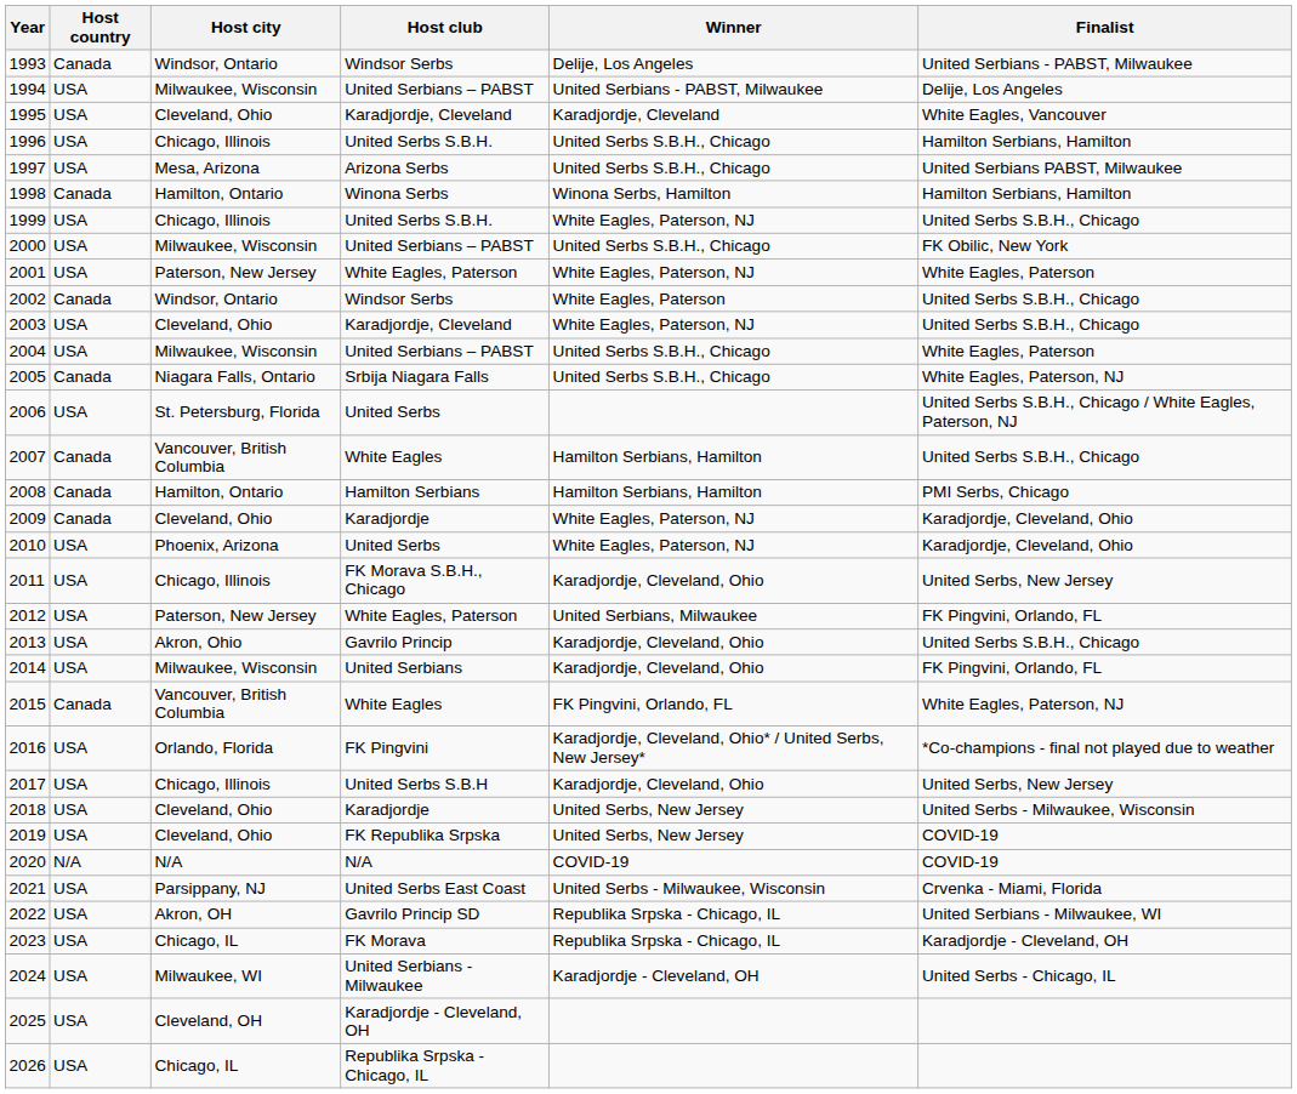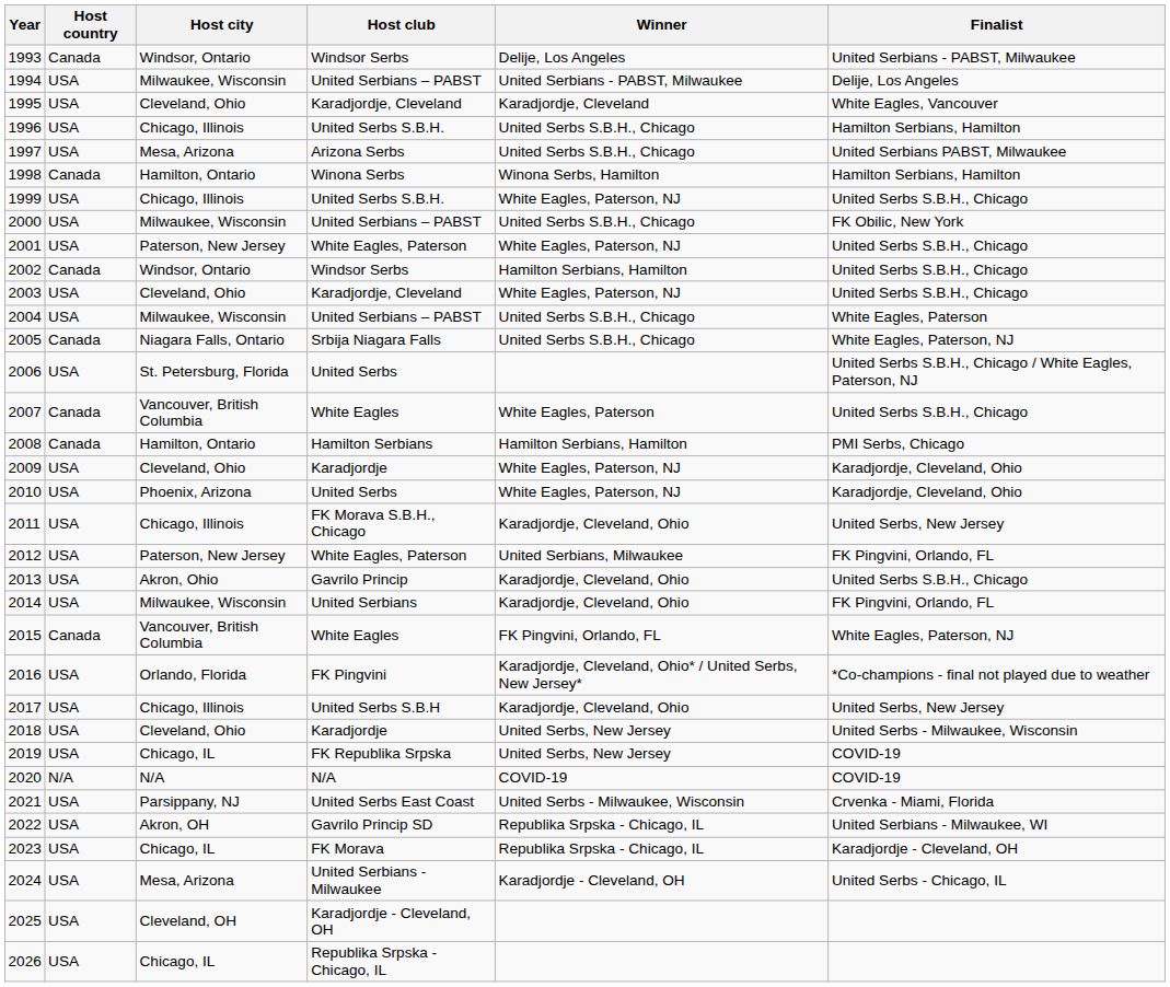 <table class="wikitable">
 <tr>
 <th>Year</th>
 <th>Host country</th>
 <th>Host city</th>
 <th>Host club</th>
 <th>Winner</th>
 <th>Finalist</th>
 </tr>
 <tr>
 <td>1993</td>
 <td>Canada</td>
 <td>Windsor, Ontario</td>
 <td>Windsor Serbs</td>
 <td>Delije, Los Angeles</td>
 <td>United Serbians - PABST, Milwaukee</td>
 </tr>
 <tr>
 <td>1994</td>
 <td>USA</td>
 <td>Milwaukee, Wisconsin</td>
 <td>United Serbians – PABST</td>
 <td>United Serbians - PABST, Milwaukee</td>
 <td>Delije, Los Angeles</td>
 </tr>
 <tr>
 <td>1995</td>
 <td>USA</td>
 <td>Cleveland, Ohio</td>
 <td>Karadjordje, Cleveland</td>
 <td>Karadjordje, Cleveland</td>
 <td>White Eagles, Vancouver</td>
 </tr>
 <tr>
 <td>1996</td>
 <td>USA</td>
 <td>Chicago, Illinois</td>
 <td>United Serbs S.B.H.</td>
 <td>United Serbs S.B.H., Chicago</td>
 <td>Hamilton Serbians, Hamilton</td>
 </tr>
 <tr>
 <td>1997</td>
 <td>USA</td>
 <td>Mesa, Arizona</td>
 <td>Arizona Serbs</td>
 <td>United Serbs S.B.H., Chicago</td>
 <td>United Serbians PABST, Milwaukee</td>
 </tr>
 <tr>
 <td>1998</td>
 <td>Canada</td>
 <td>Hamilton, Ontario</td>
 <td>Winona Serbs</td>
 <td>Winona Serbs, Hamilton</td>
 <td>Hamilton Serbians, Hamilton</td>
 </tr>
 <tr>
 <td>1999</td>
 <td>USA</td>
 <td>Chicago, Illinois</td>
 <td>United Serbs S.B.H.</td>
 <td>White Eagles, Paterson, NJ</td>
 <td>United Serbs S.B.H., Chicago</td>
 </tr>
 <tr>
 <td>2000</td>
 <td>USA</td>
 <td>Milwaukee, Wisconsin</td>
 <td>United Serbians – PABST</td>
 <td>United Serbs S.B.H., Chicago</td>
 <td>FK Obilic, New York</td>
 </tr>
 <tr>
 <td>2001</td>
 <td>USA</td>
 <td>Paterson, New Jersey</td>
 <td>White Eagles, Paterson</td>
 <td>White Eagles, Paterson, NJ</td>
-<td>White Eagles, Paterson</td>
+<td>United Serbs S.B.H., Chicago</td>
 </tr>
 <tr>
 <td>2002</td>
 <td>Canada</td>
 <td>Windsor, Ontario</td>
 <td>Windsor Serbs</td>
-<td>White Eagles, Paterson</td>
+<td>Hamilton Serbians, Hamilton</td>
 <td>United Serbs S.B.H., Chicago</td>
 </tr>
 <tr>
 <td>2003</td>
 <td>USA</td>
 <td>Cleveland, Ohio</td>
 <td>Karadjordje, Cleveland</td>
 <td>White Eagles, Paterson, NJ</td>
 <td>United Serbs S.B.H., Chicago</td>
 </tr>
 <tr>
 <td>2004</td>
 <td>USA</td>
 <td>Milwaukee, Wisconsin</td>
 <td>United Serbians – PABST</td>
 <td>United Serbs S.B.H., Chicago</td>
 <td>White Eagles, Paterson</td>
 </tr>
 <tr>
 <td>2005</td>
 <td>Canada</td>
 <td>Niagara Falls, Ontario</td>
 <td>Srbija Niagara Falls</td>
 <td>United Serbs S.B.H., Chicago</td>
 <td>White Eagles, Paterson, NJ</td>
 </tr>
 <tr>
 <td>2006</td>
 <td>USA</td>
 <td>St. Petersburg, Florida</td>
 <td>United Serbs</td>
 <td></td>
 <td>United Serbs S.B.H., Chicago / White Eagles, Paterson, NJ</td>
 </tr>
 <tr>
 <td>2007</td>
 <td>Canada</td>
 <td>Vancouver, British Columbia</td>
 <td>White Eagles</td>
-<td>Hamilton Serbians, Hamilton</td>
+<td>White Eagles, Paterson</td>
 <td>United Serbs S.B.H., Chicago</td>
 </tr>
 <tr>
 <td>2008</td>
 <td>Canada</td>
 <td>Hamilton, Ontario</td>
 <td>Hamilton Serbians</td>
 <td>Hamilton Serbians, Hamilton</td>
 <td>PMI Serbs, Chicago</td>
 </tr>
 <tr>
 <td>2009</td>
-<td>Canada</td>
+<td>USA</td>
 <td>Cleveland, Ohio</td>
 <td>Karadjordje</td>
 <td>White Eagles, Paterson, NJ</td>
 <td>Karadjordje, Cleveland, Ohio</td>
 </tr>
 <tr>
 <td>2010</td>
 <td>USA</td>
 <td>Phoenix, Arizona</td>
 <td>United Serbs</td>
 <td>White Eagles, Paterson, NJ</td>
 <td>Karadjordje, Cleveland, Ohio</td>
 </tr>
 <tr>
 <td>2011</td>
 <td>USA</td>
 <td>Chicago, Illinois</td>
 <td>FK Morava S.B.H., Chicago</td>
 <td>Karadjordje, Cleveland, Ohio</td>
 <td>United Serbs, New Jersey</td>
 </tr>
 <tr>
 <td>2012</td>
 <td>USA</td>
 <td>Paterson, New Jersey</td>
 <td>White Eagles, Paterson</td>
 <td>United Serbians, Milwaukee</td>
 <td>FK Pingvini, Orlando, FL</td>
 </tr>
 <tr>
 <td>2013</td>
 <td>USA</td>
 <td>Akron, Ohio</td>
 <td>Gavrilo Princip</td>
 <td>Karadjordje, Cleveland, Ohio</td>
 <td>United Serbs S.B.H., Chicago</td>
 </tr>
 <tr>
 <td>2014</td>
 <td>USA</td>
 <td>Milwaukee, Wisconsin</td>
 <td>United Serbians</td>
 <td>Karadjordje, Cleveland, Ohio</td>
 <td>FK Pingvini, Orlando, FL</td>
 </tr>
 <tr>
 <td>2015</td>
 <td>Canada</td>
 <td>Vancouver, British Columbia</td>
 <td>White Eagles</td>
 <td>FK Pingvini, Orlando, FL</td>
 <td>White Eagles, Paterson, NJ</td>
 </tr>
 <tr>
 <td>2016</td>
 <td>USA</td>
 <td>Orlando, Florida</td>
 <td>FK Pingvini</td>
 <td>Karadjordje, Cleveland, Ohio* / United Serbs, New Jersey*</td>
 <td>*Co-champions - final not played due to weather</td>
 </tr>
 <tr>
 <td>2017</td>
 <td>USA</td>
 <td>Chicago, Illinois</td>
 <td>United Serbs S.B.H</td>
 <td>Karadjordje, Cleveland, Ohio</td>
 <td>United Serbs, New Jersey</td>
 </tr>
 <tr>
 <td>2018</td>
 <td>USA</td>
 <td>Cleveland, Ohio</td>
 <td>Karadjordje</td>
 <td>United Serbs, New Jersey</td>
 <td>United Serbs - Milwaukee, Wisconsin</td>
 </tr>
 <tr>
 <td>2019</td>
 <td>USA</td>
-<td>Cleveland, Ohio</td>
+<td>Chicago, IL</td>
 <td>FK Republika Srpska</td>
 <td>United Serbs, New Jersey</td>
 <td>COVID-19</td>
 </tr>
 <tr>
 <td>2020</td>
 <td>N/A</td>
 <td>N/A</td>
 <td>N/A</td>
 <td>COVID-19</td>
 <td>COVID-19</td>
 </tr>
 <tr>
 <td>2021</td>
 <td>USA</td>
 <td>Parsippany, NJ</td>
 <td>United Serbs East Coast</td>
 <td>United Serbs - Milwaukee, Wisconsin</td>
 <td>Crvenka - Miami, Florida</td>
 </tr>
 <tr>
 <td>2022</td>
 <td>USA</td>
 <td>Akron, OH</td>
 <td>Gavrilo Princip SD</td>
 <td>Republika Srpska - Chicago, IL</td>
 <td>United Serbians - Milwaukee, WI</td>
 </tr>
 <tr>
 <td>2023</td>
 <td>USA</td>
 <td>Chicago, IL</td>
 <td>FK Morava</td>
 <td>Republika Srpska - Chicago, IL</td>
 <td>Karadjordje - Cleveland, OH</td>
 </tr>
 <tr>
 <td>2024</td>
 <td>USA</td>
-<td>Milwaukee, WI</td>
+<td>Mesa, Arizona</td>
 <td>United Serbians - Milwaukee</td>
 <td>Karadjordje - Cleveland, OH</td>
 <td>United Serbs - Chicago, IL</td>
 </tr>
 <tr>
 <td>2025</td>
 <td>USA</td>
 <td>Cleveland, OH</td>
 <td>Karadjordje - Cleveland, OH</td>
 <td></td>
 <td></td>
 </tr>
 <tr>
 <td>2026</td>
 <td>USA</td>
 <td>Chicago, IL</td>
 <td>Republika Srpska - Chicago, IL</td>
 <td></td>
 <td></td>
 </tr>
 </table>
